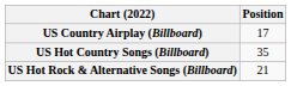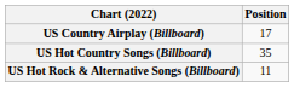 <table class="wikitable sortable plainrowheaders" style="text-align:center">
 <tr>
 <th>Chart (2022)</th>
 <th>Position</th>
 </tr>
 <tr>
 <th scope="row">US Country Airplay (<em>Billboard</em>)</th>
 <td>17</td>
 </tr>
 <tr>
 <th scope="row">US Hot Country Songs (<em>Billboard</em>)</th>
 <td>35</td>
 </tr>
 <tr>
 <th scope="row">US Hot Rock & Alternative Songs (<em>Billboard</em>)</th>
-<td>21</td>
+<td>11</td>
 </tr>
 </table>
